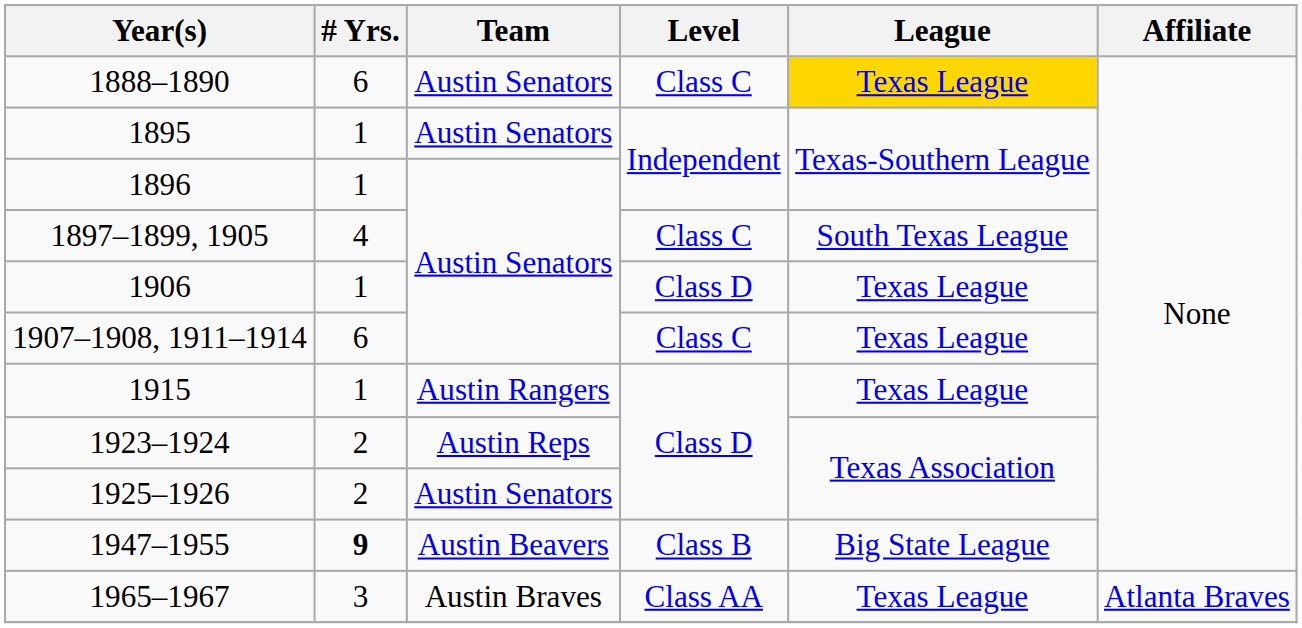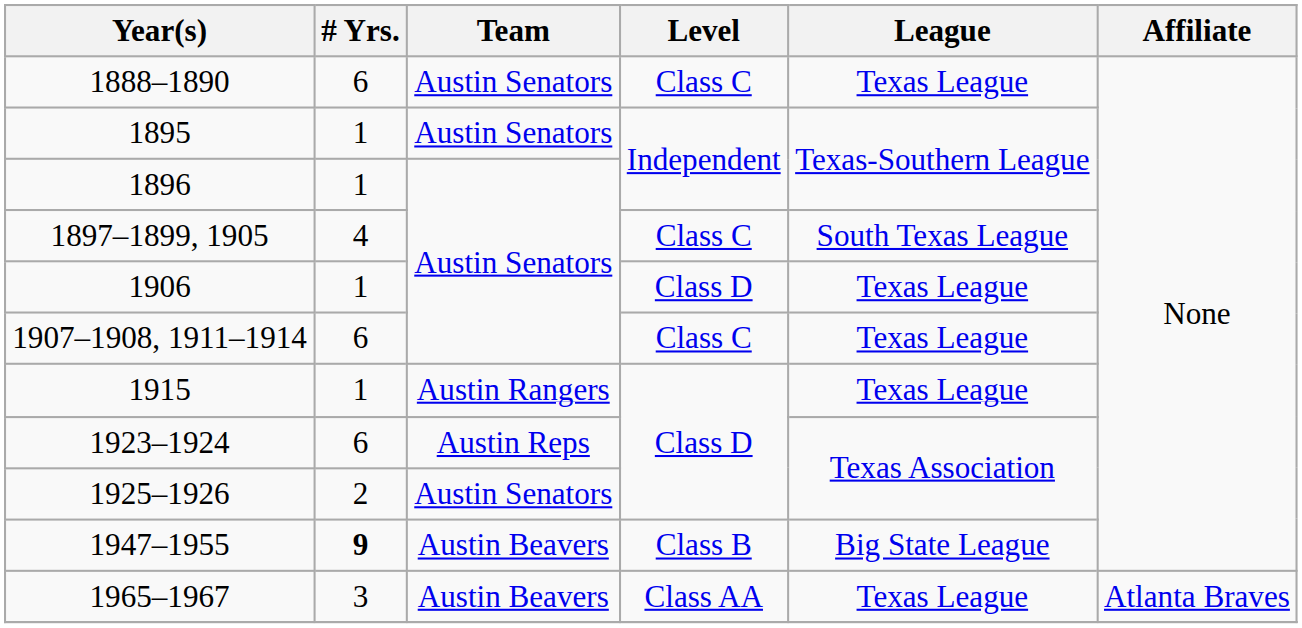 <table class="wikitable" style="text-align:center; font-size: 95%;">
 <tr>
 <th>Year(s)</th>
 <th># Yrs.</th>
 <th>Team</th>
 <th>Level</th>
 <th>League</th>
 <th>Affiliate</th>
 </tr>
 <tr>
 <td>1888–1890</td>
 <td>6</td>
 <td><a href='#'>Austin Senators</a></td>
 <td><a href='#'>Class C</a></td>
-<td style="background: gold;"><a href='#'>Texas League</a></td>
+<td><a href='#'>Texas League</a></td>
 <td rowspan=10>None</td>
 </tr>
 <tr>
 <td>1895</td>
 <td>1</td>
 <td><a href='#'>Austin Senators</a></td>
 <td rowspan=2><a href='#'>Independent</a></td>
 <td rowspan=2><a href='#'>Texas-Southern League</a></td>
 </tr>
 <tr>
 <td>1896</td>
 <td>1</td>
 <td rowspan=4><a href='#'>Austin Senators</a></td>
 </tr>
 <tr>
 <td>1897–1899, 1905</td>
 <td>4</td>
 <td><a href='#'>Class C</a></td>
 <td><a href='#'>South Texas League</a></td>
 </tr>
 <tr>
 <td>1906</td>
 <td>1</td>
 <td><a href='#'>Class D</a></td>
 <td><a href='#'>Texas League</a></td>
 </tr>
 <tr>
 <td>1907–1908, 1911–1914</td>
 <td>6</td>
 <td><a href='#'>Class C</a></td>
 <td><a href='#'>Texas League</a></td>
 </tr>
 <tr>
 <td>1915</td>
 <td>1</td>
 <td><a href='#'>Austin Rangers</a></td>
 <td rowspan=3><a href='#'>Class D</a></td>
 <td><a href='#'>Texas League</a></td>
 </tr>
 <tr>
 <td>1923–1924</td>
-<td>2</td>
+<td>6</td>
 <td><a href='#'>Austin Reps</a></td>
 <td rowspan=2><a href='#'>Texas Association</a></td>
 </tr>
 <tr>
 <td>1925–1926</td>
 <td>2</td>
 <td><a href='#'>Austin Senators</a></td>
 </tr>
 <tr>
 <td>1947–1955</td>
 <td><strong>9</strong></td>
 <td><a href='#'>Austin Beavers</a></td>
 <td><a href='#'>Class B</a></td>
 <td><a href='#'>Big State League</a></td>
 </tr>
 <tr>
 <td>1965–1967</td>
 <td>3</td>
-<td>Austin Braves</td>
+<td><a href='#'>Austin Beavers</a></td>
 <td><a href='#'>Class AA</a></td>
 <td><a href='#'>Texas League</a></td>
 <td><a href='#'>Atlanta Braves</a></td>
 </tr>
 <tr>
 </tr>
 </table>
